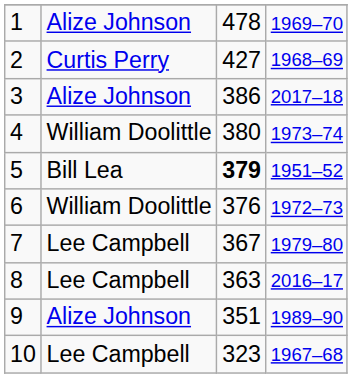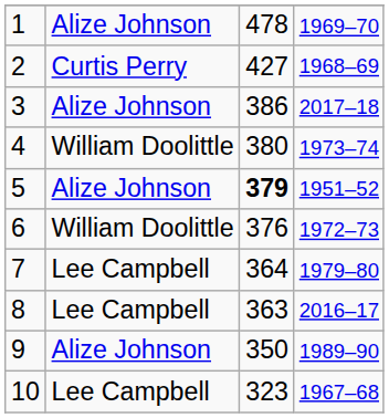 <table class="wikitable">
 <tr>
 </tr>
 <tr>
 <td>1</td>
 <td><a href='#'>Alize Johnson</a></td>
 <td>478</td>
 <td style="font-size:80%;"><a href='#'>1969–70</a></td>
 </tr>
 <tr>
 <td>2</td>
 <td><a href='#'>Curtis Perry</a></td>
 <td>427</td>
 <td style="font-size:80%;"><a href='#'>1968–69</a></td>
 </tr>
 <tr>
 <td>3</td>
 <td><a href='#'>Alize Johnson</a></td>
 <td>386</td>
 <td style="font-size:80%;"><a href='#'>2017–18</a></td>
 </tr>
 <tr>
 <td>4</td>
 <td>William Doolittle</td>
 <td>380</td>
 <td style="font-size:80%;"><a href='#'>1973–74</a></td>
 </tr>
 <tr>
 <td>5</td>
-<td>Bill Lea</td>
+<td><a href='#'>Alize Johnson</a></td>
 <td><strong>379</strong></td>
 <td style="font-size:80%;"><a href='#'>1951–52</a></td>
 </tr>
 <tr>
 <td>6</td>
 <td>William Doolittle</td>
 <td>376</td>
 <td style="font-size:80%;"><a href='#'>1972–73</a></td>
 </tr>
 <tr>
 <td>7</td>
 <td>Lee Campbell</td>
-<td>367</td>
+<td>364</td>
 <td style="font-size:80%;"><a href='#'>1979–80</a></td>
 </tr>
 <tr>
 <td>8</td>
 <td>Lee Campbell</td>
 <td>363</td>
 <td style="font-size:80%;"><a href='#'>2016–17</a></td>
 </tr>
 <tr>
 <td>9</td>
 <td><a href='#'>Alize Johnson</a></td>
-<td>351</td>
+<td>350</td>
 <td style="font-size:80%;"><a href='#'>1989–90</a></td>
 </tr>
 <tr>
 <td>10</td>
 <td>Lee Campbell</td>
 <td>323</td>
 <td style="font-size:80%;"><a href='#'>1967–68</a></td>
 </tr>
 </table>
